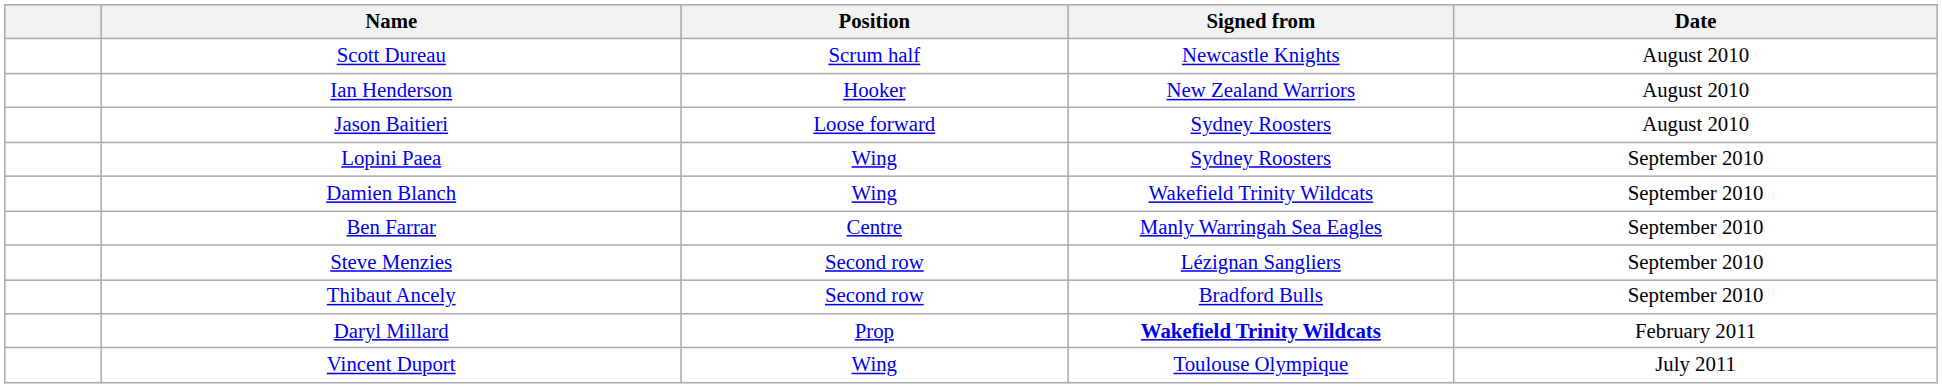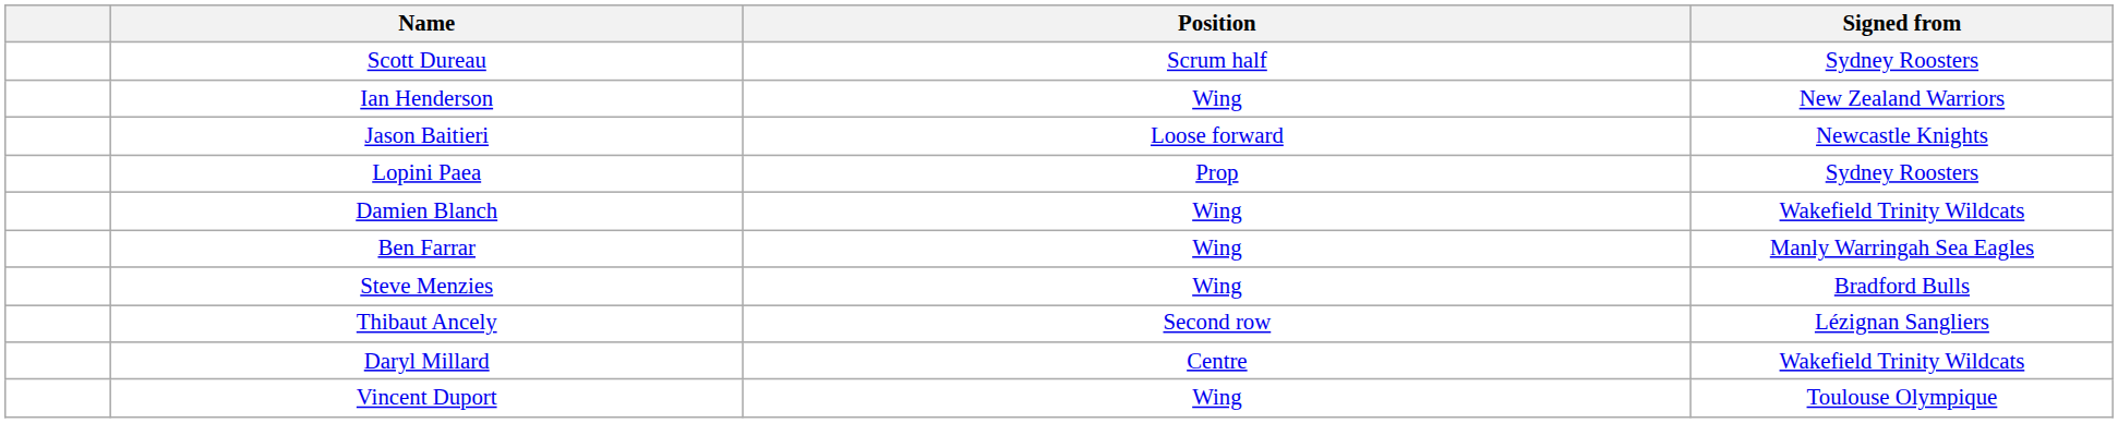 <table class="wikitable sortable"  style="width:100%; font-size:85%;">
 <tr style="background:#efefef;">
 <th width=5%></th>
 <th width=30%>Name</th>
 <th !width=30%>Position</th>
 <th width=20%>Signed from</th>
-<th width=25%>Date</th>
 </tr>
 <tr style="background:#fff;">
 <td align=center></td>
 <td align=center><a href='#'>Scott Dureau</a></td>
 <td align=center><a href='#'>Scrum half</a></td>
-<td align=center><a href='#'>Newcastle Knights</a></td>
-<td align=center>August 2010</td>
+<td align=center><a href='#'>Sydney Roosters</a></td>
 </tr>
 <tr style="background:#fff;">
 <td align=center></td>
 <td align=center><a href='#'>Ian Henderson</a></td>
-<td align=center><a href='#'>Hooker</a></td>
+<td align=center><a href='#'>Wing</a></td>
 <td align=center><a href='#'>New Zealand Warriors</a></td>
-<td align=center>August 2010</td>
 </tr>
 <tr style="background:#fff;">
 <td align=center></td>
 <td align=center><a href='#'>Jason Baitieri</a></td>
 <td align=center><a href='#'>Loose forward</a></td>
-<td align=center><a href='#'>Sydney Roosters</a></td>
-<td align=center>August 2010</td>
+<td align=center><a href='#'>Newcastle Knights</a></td>
 </tr>
 <tr style="background:#fff;">
 <td align=center></td>
 <td align=center><a href='#'>Lopini Paea</a></td>
-<td align=center><a href='#'>Wing</a></td>
+<td align=center><a href='#'>Prop</a></td>
 <td align=center><a href='#'>Sydney Roosters</a></td>
-<td align=center>September 2010</td>
 </tr>
 <tr style="background:#fff;">
 <td align=center></td>
 <td align=center><a href='#'>Damien Blanch</a></td>
 <td align=center><a href='#'>Wing</a></td>
 <td align=center><a href='#'>Wakefield Trinity Wildcats</a></td>
-<td align=center>September 2010</td>
 </tr>
 <tr style="background:#fff;">
 <td align=center></td>
 <td align=center><a href='#'>Ben Farrar</a></td>
-<td align=center><a href='#'>Centre</a></td>
+<td align=center><a href='#'>Wing</a></td>
 <td align=center><a href='#'>Manly Warringah Sea Eagles</a></td>
-<td align=center>September 2010</td>
 </tr>
 <tr style="background:#fff;">
 <td align=center></td>
 <td align=center><a href='#'>Steve Menzies</a></td>
-<td align=center><a href='#'>Second row</a></td>
-<td align=center><a href='#'>Lézignan Sangliers</a></td>
-<td align=center>September 2010</td>
+<td align=center><a href='#'>Wing</a></td>
+<td align=center><a href='#'>Bradford Bulls</a></td>
 </tr>
 <tr style="background:#fff;">
 <td align=center></td>
 <td align=center><a href='#'>Thibaut Ancely</a></td>
 <td align=center><a href='#'>Second row</a></td>
-<td align=center><a href='#'>Bradford Bulls</a></td>
-<td align=center>September 2010</td>
+<td align=center><a href='#'>Lézignan Sangliers</a></td>
 </tr>
 <tr style="background:#fff;">
 <td align=center></td>
 <td align=center><a href='#'>Daryl Millard</a></td>
-<td align=center><a href='#'>Prop</a></td>
-<td align=center><strong><a href='#'>Wakefield Trinity Wildcats</a></strong></td>
-<td align=center>February 2011</td>
+<td align=center><a href='#'>Centre</a></td>
+<td align=center><a href='#'>Wakefield Trinity Wildcats</a></td>
 </tr>
 <tr style="background:#fff;">
 <td align=center></td>
 <td align=center><a href='#'>Vincent Duport</a></td>
 <td align=center><a href='#'>Wing</a></td>
 <td align=center><a href='#'>Toulouse Olympique</a></td>
-<td align=center>July 2011</td>
 </tr>
 </table>
